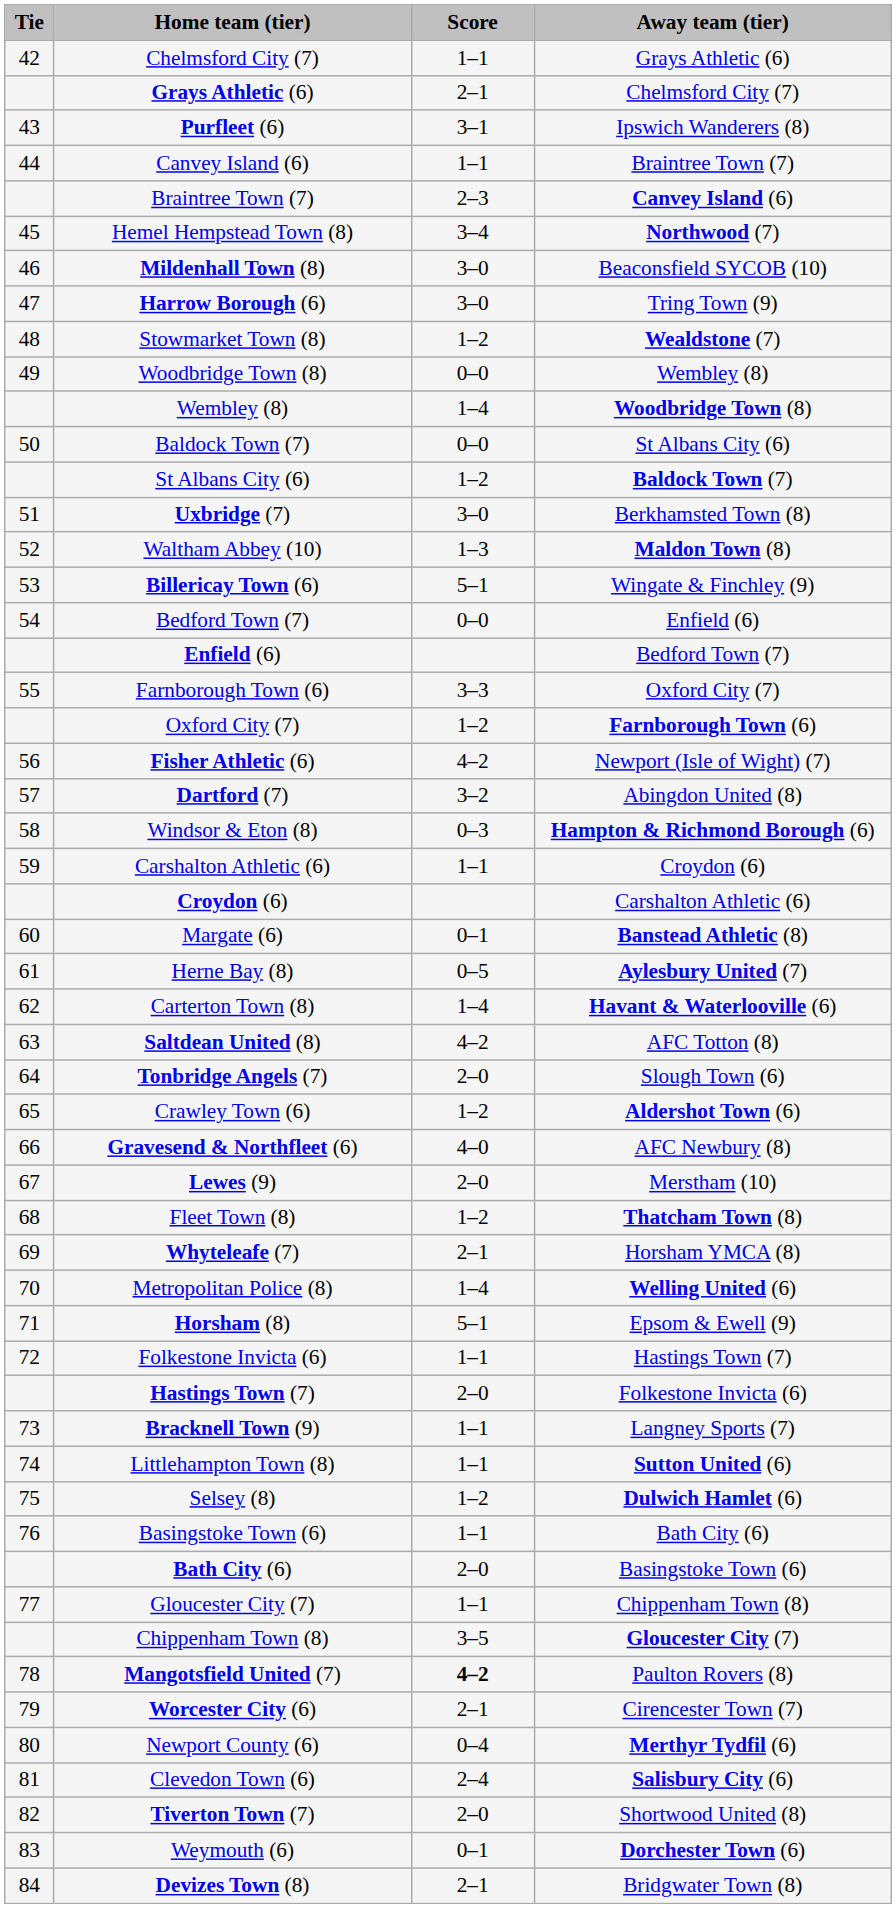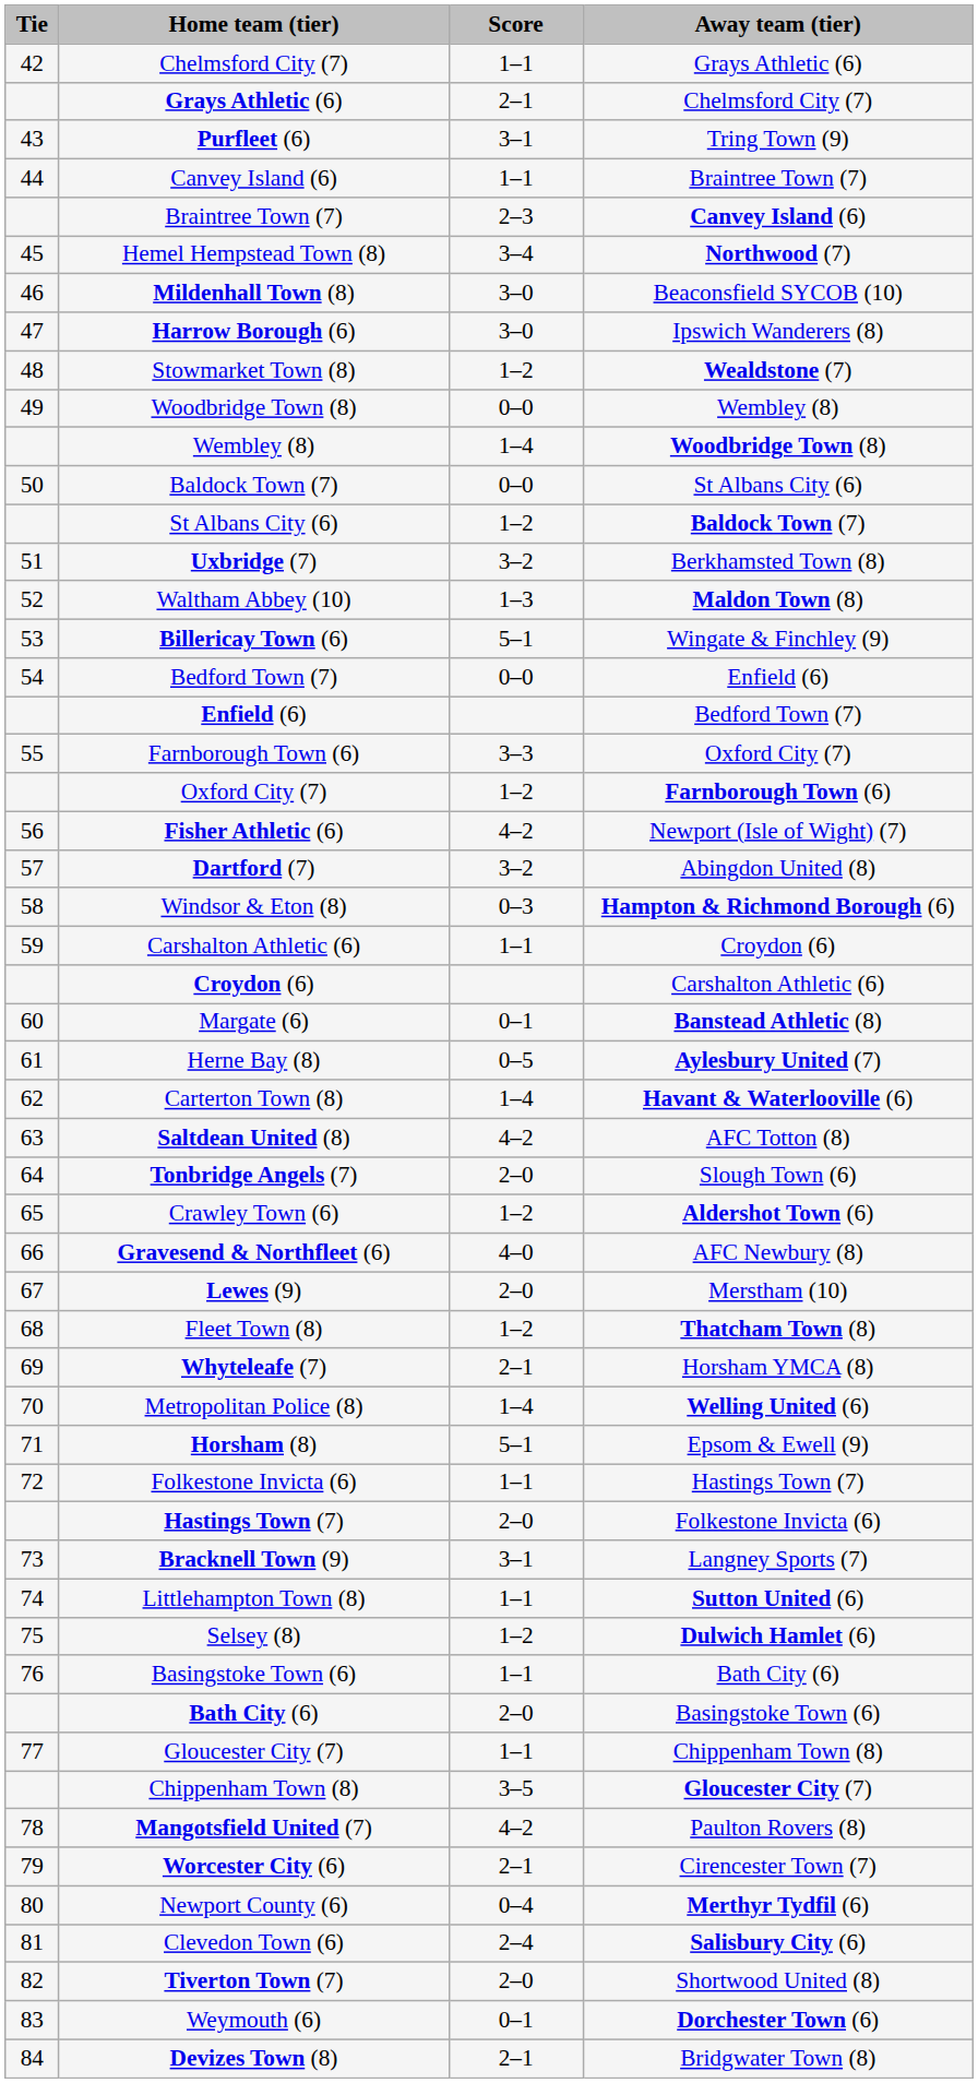 <table class="wikitable" style="width: 600px; background:WhiteSmoke; text-align:center; font-size:90%">
 <tr>
 <td scope="col" style="width:  5.00%; background:silver;"><strong>Tie</strong></td>
 <td scope="col" style="width: 36.25%; background:silver;"><strong>Home team (tier)</strong></td>
 <td scope="col" style="width: 12.50%; background:silver;"><strong>Score</strong></td>
 <td scope="col" style="width: 36.25%; background:silver;"><strong>Away team (tier)</strong></td>
 </tr>
 <tr>
 <td>42</td>
 <td><a href='#'>Chelmsford City</a> (7)</td>
 <td>1–1</td>
 <td><a href='#'>Grays Athletic</a> (6)</td>
 </tr>
 <tr>
 <td><em></em></td>
 <td><strong><a href='#'>Grays Athletic</a></strong> (6)</td>
 <td>2–1</td>
 <td><a href='#'>Chelmsford City</a> (7)</td>
 </tr>
 <tr>
 <td>43</td>
 <td><strong><a href='#'>Purfleet</a></strong> (6)</td>
 <td>3–1</td>
-<td><a href='#'>Ipswich Wanderers</a> (8)</td>
+<td><a href='#'>Tring Town</a> (9)</td>
 </tr>
 <tr>
 <td>44</td>
 <td><a href='#'>Canvey Island</a> (6)</td>
 <td>1–1</td>
 <td><a href='#'>Braintree Town</a> (7)</td>
 </tr>
 <tr>
 <td><em></em></td>
 <td><a href='#'>Braintree Town</a> (7)</td>
 <td>2–3</td>
 <td><strong><a href='#'>Canvey Island</a></strong> (6)</td>
 </tr>
 <tr>
 <td>45</td>
 <td><a href='#'>Hemel Hempstead Town</a> (8)</td>
 <td>3–4</td>
 <td><strong><a href='#'>Northwood</a></strong> (7)</td>
 </tr>
 <tr>
 <td>46</td>
 <td><strong><a href='#'>Mildenhall Town</a></strong> (8)</td>
 <td>3–0</td>
 <td><a href='#'>Beaconsfield SYCOB</a> (10)</td>
 </tr>
 <tr>
 <td>47</td>
 <td><strong><a href='#'>Harrow Borough</a></strong> (6)</td>
 <td>3–0</td>
-<td><a href='#'>Tring Town</a> (9)</td>
+<td><a href='#'>Ipswich Wanderers</a> (8)</td>
 </tr>
 <tr>
 <td>48</td>
 <td><a href='#'>Stowmarket Town</a> (8)</td>
 <td>1–2</td>
 <td><strong><a href='#'>Wealdstone</a></strong> (7)</td>
 </tr>
 <tr>
 <td>49</td>
 <td><a href='#'>Woodbridge Town</a> (8)</td>
 <td>0–0</td>
 <td><a href='#'>Wembley</a> (8)</td>
 </tr>
 <tr>
 <td><em></em></td>
 <td><a href='#'>Wembley</a> (8)</td>
 <td>1–4</td>
 <td><strong><a href='#'>Woodbridge Town</a></strong> (8)</td>
 </tr>
 <tr>
 <td>50</td>
 <td><a href='#'>Baldock Town</a> (7)</td>
 <td>0–0</td>
 <td><a href='#'>St Albans City</a> (6)</td>
 </tr>
 <tr>
 <td><em></em></td>
 <td><a href='#'>St Albans City</a> (6)</td>
 <td>1–2</td>
 <td><strong><a href='#'>Baldock Town</a></strong> (7)</td>
 </tr>
 <tr>
 <td>51</td>
 <td><strong><a href='#'>Uxbridge</a></strong> (7)</td>
-<td>3–0</td>
+<td>3–2</td>
 <td><a href='#'>Berkhamsted Town</a> (8)</td>
 </tr>
 <tr>
 <td>52</td>
 <td><a href='#'>Waltham Abbey</a> (10)</td>
 <td>1–3</td>
 <td><strong><a href='#'>Maldon Town</a></strong> (8)</td>
 </tr>
 <tr>
 <td>53</td>
 <td><strong><a href='#'>Billericay Town</a></strong> (6)</td>
 <td>5–1</td>
 <td><a href='#'>Wingate & Finchley</a> (9)</td>
 </tr>
 <tr>
 <td>54</td>
 <td><a href='#'>Bedford Town</a> (7)</td>
 <td>0–0</td>
 <td><a href='#'>Enfield</a> (6)</td>
 </tr>
 <tr>
 <td><em></em></td>
 <td><strong><a href='#'>Enfield</a></strong> (6)</td>
 <td></td>
 <td><a href='#'>Bedford Town</a> (7)</td>
 </tr>
 <tr>
 <td>55</td>
 <td><a href='#'>Farnborough Town</a> (6)</td>
 <td>3–3</td>
 <td><a href='#'>Oxford City</a> (7)</td>
 </tr>
 <tr>
 <td><em></em></td>
 <td><a href='#'>Oxford City</a> (7)</td>
 <td>1–2</td>
 <td><strong><a href='#'>Farnborough Town</a></strong> (6)</td>
 </tr>
 <tr>
 <td>56</td>
 <td><strong><a href='#'>Fisher Athletic</a></strong> (6)</td>
 <td>4–2</td>
 <td><a href='#'>Newport (Isle of Wight)</a> (7)</td>
 </tr>
 <tr>
 <td>57</td>
 <td><strong><a href='#'>Dartford</a></strong> (7)</td>
 <td>3–2</td>
 <td><a href='#'>Abingdon United</a> (8)</td>
 </tr>
 <tr>
 <td>58</td>
 <td><a href='#'>Windsor & Eton</a> (8)</td>
 <td>0–3</td>
 <td><strong><a href='#'>Hampton & Richmond Borough</a></strong> (6)</td>
 </tr>
 <tr>
 <td>59</td>
 <td><a href='#'>Carshalton Athletic</a> (6)</td>
 <td>1–1</td>
 <td><a href='#'>Croydon</a> (6)</td>
 </tr>
 <tr>
 <td><em></em></td>
 <td><strong><a href='#'>Croydon</a></strong> (6)</td>
 <td></td>
 <td><a href='#'>Carshalton Athletic</a> (6)</td>
 </tr>
 <tr>
 <td>60</td>
 <td><a href='#'>Margate</a> (6)</td>
 <td>0–1</td>
 <td><strong><a href='#'>Banstead Athletic</a></strong> (8)</td>
 </tr>
 <tr>
 <td>61</td>
 <td><a href='#'>Herne Bay</a> (8)</td>
 <td>0–5</td>
 <td><strong><a href='#'>Aylesbury United</a></strong> (7)</td>
 </tr>
 <tr>
 <td>62</td>
 <td><a href='#'>Carterton Town</a> (8)</td>
 <td>1–4</td>
 <td><strong><a href='#'>Havant & Waterlooville</a></strong> (6)</td>
 </tr>
 <tr>
 <td>63</td>
 <td><strong><a href='#'>Saltdean United</a></strong> (8)</td>
 <td>4–2</td>
 <td><a href='#'>AFC Totton</a> (8)</td>
 </tr>
 <tr>
 <td>64</td>
 <td><strong><a href='#'>Tonbridge Angels</a></strong> (7)</td>
 <td>2–0</td>
 <td><a href='#'>Slough Town</a> (6)</td>
 </tr>
 <tr>
 <td>65</td>
 <td><a href='#'>Crawley Town</a> (6)</td>
 <td>1–2</td>
 <td><strong><a href='#'>Aldershot Town</a></strong> (6)</td>
 </tr>
 <tr>
 <td>66</td>
 <td><strong><a href='#'>Gravesend & Northfleet</a></strong> (6)</td>
 <td>4–0</td>
 <td><a href='#'>AFC Newbury</a> (8)</td>
 </tr>
 <tr>
 <td>67</td>
 <td><strong><a href='#'>Lewes</a></strong> (9)</td>
 <td>2–0</td>
 <td><a href='#'>Merstham</a> (10)</td>
 </tr>
 <tr>
 <td>68</td>
 <td><a href='#'>Fleet Town</a> (8)</td>
 <td>1–2</td>
 <td><strong><a href='#'>Thatcham Town</a></strong> (8)</td>
 </tr>
 <tr>
 <td>69</td>
 <td><strong><a href='#'>Whyteleafe</a></strong> (7)</td>
 <td>2–1</td>
 <td><a href='#'>Horsham YMCA</a> (8)</td>
 </tr>
 <tr>
 <td>70</td>
 <td><a href='#'>Metropolitan Police</a> (8)</td>
 <td>1–4</td>
 <td><strong><a href='#'>Welling United</a></strong> (6)</td>
 </tr>
 <tr>
 <td>71</td>
 <td><strong><a href='#'>Horsham</a></strong> (8)</td>
 <td>5–1</td>
 <td><a href='#'>Epsom & Ewell</a> (9)</td>
 </tr>
 <tr>
 <td>72</td>
 <td><a href='#'>Folkestone Invicta</a> (6)</td>
 <td>1–1</td>
 <td><a href='#'>Hastings Town</a> (7)</td>
 </tr>
 <tr>
 <td><em></em></td>
 <td><strong><a href='#'>Hastings Town</a></strong> (7)</td>
 <td>2–0</td>
 <td><a href='#'>Folkestone Invicta</a> (6)</td>
 </tr>
 <tr>
 <td>73</td>
 <td><strong><a href='#'>Bracknell Town</a></strong> (9)</td>
-<td>1–1</td>
+<td>3–1</td>
 <td><a href='#'>Langney Sports</a> (7)</td>
 </tr>
 <tr>
 <td>74</td>
 <td><a href='#'>Littlehampton Town</a> (8)</td>
 <td>1–1</td>
 <td><strong><a href='#'>Sutton United</a></strong> (6)</td>
 </tr>
 <tr>
 <td>75</td>
 <td><a href='#'>Selsey</a> (8)</td>
 <td>1–2</td>
 <td><strong><a href='#'>Dulwich Hamlet</a></strong> (6)</td>
 </tr>
 <tr>
 <td>76</td>
 <td><a href='#'>Basingstoke Town</a> (6)</td>
 <td>1–1</td>
 <td><a href='#'>Bath City</a> (6)</td>
 </tr>
 <tr>
 <td><em></em></td>
 <td><strong><a href='#'>Bath City</a></strong> (6)</td>
 <td>2–0</td>
 <td><a href='#'>Basingstoke Town</a> (6)</td>
 </tr>
 <tr>
 <td>77</td>
 <td><a href='#'>Gloucester City</a> (7)</td>
 <td>1–1</td>
 <td><a href='#'>Chippenham Town</a> (8)</td>
 </tr>
 <tr>
 <td><em></em></td>
 <td><a href='#'>Chippenham Town</a> (8)</td>
 <td>3–5</td>
 <td><strong><a href='#'>Gloucester City</a></strong> (7)</td>
 </tr>
 <tr>
 <td>78</td>
 <td><strong><a href='#'>Mangotsfield United</a></strong> (7)</td>
-<td><strong>4–2</strong></td>
+<td>4–2</td>
 <td><a href='#'>Paulton Rovers</a> (8)</td>
 </tr>
 <tr>
 <td>79</td>
 <td><strong><a href='#'>Worcester City</a></strong> (6)</td>
 <td>2–1</td>
 <td><a href='#'>Cirencester Town</a> (7)</td>
 </tr>
 <tr>
 <td>80</td>
 <td><a href='#'>Newport County</a> (6)</td>
 <td>0–4</td>
 <td><strong><a href='#'>Merthyr Tydfil</a></strong> (6)</td>
 </tr>
 <tr>
 <td>81</td>
 <td><a href='#'>Clevedon Town</a> (6)</td>
 <td>2–4</td>
 <td><strong><a href='#'>Salisbury City</a></strong> (6)</td>
 </tr>
 <tr>
 <td>82</td>
 <td><strong><a href='#'>Tiverton Town</a></strong> (7)</td>
 <td>2–0</td>
 <td><a href='#'>Shortwood United</a> (8)</td>
 </tr>
 <tr>
 <td>83</td>
 <td><a href='#'>Weymouth</a> (6)</td>
 <td>0–1</td>
 <td><strong><a href='#'>Dorchester Town</a></strong> (6)</td>
 </tr>
 <tr>
 <td>84</td>
 <td><strong><a href='#'>Devizes Town</a></strong> (8)</td>
 <td>2–1</td>
 <td><a href='#'>Bridgwater Town</a> (8)</td>
 </tr>
 </table>
